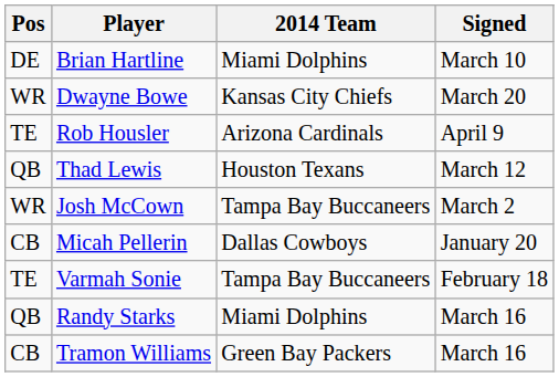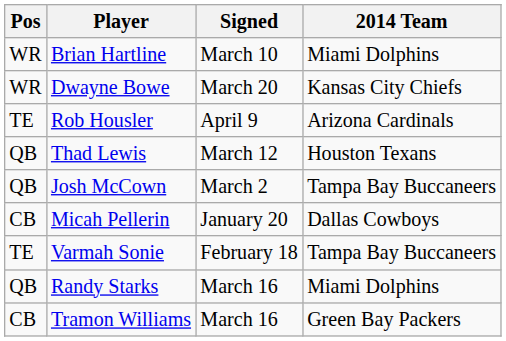 <table class="wikitable" style="font-size: 95%;">
 <tr>
 <th>Pos</th>
 <th>Player</th>
+<th>Signed</th>
 <th>2014 Team</th>
-<th>Signed</th>
 </tr>
 <tr>
-<td>DE</td>
+<td>WR</td>
 <td><a href='#'>Brian Hartline</a></td>
+<td>March 10</td>
 <td>Miami Dolphins</td>
-<td>March 10</td>
 </tr>
 <tr>
 <td>WR</td>
 <td><a href='#'>Dwayne Bowe</a></td>
+<td>March 20</td>
 <td>Kansas City Chiefs</td>
-<td>March 20</td>
 </tr>
 <tr>
 <td>TE</td>
 <td><a href='#'>Rob Housler</a></td>
+<td>April 9</td>
 <td>Arizona Cardinals</td>
-<td>April 9</td>
 </tr>
 <tr>
 <td>QB</td>
 <td><a href='#'>Thad Lewis</a></td>
+<td>March 12</td>
 <td>Houston Texans</td>
-<td>March 12</td>
 </tr>
 <tr>
-<td>WR</td>
+<td>QB</td>
 <td><a href='#'>Josh McCown</a></td>
+<td>March 2</td>
 <td>Tampa Bay Buccaneers</td>
-<td>March 2</td>
 </tr>
 <tr>
 <td>CB</td>
 <td><a href='#'>Micah Pellerin</a></td>
+<td>January 20</td>
 <td>Dallas Cowboys</td>
-<td>January 20</td>
 </tr>
 <tr>
 <td>TE</td>
 <td><a href='#'>Varmah Sonie</a></td>
+<td>February 18</td>
 <td>Tampa Bay Buccaneers</td>
-<td>February 18</td>
 </tr>
 <tr>
 <td>QB</td>
 <td><a href='#'>Randy Starks</a></td>
+<td>March 16</td>
 <td>Miami Dolphins</td>
-<td>March 16</td>
 </tr>
 <tr>
 <td>CB</td>
 <td><a href='#'>Tramon Williams</a></td>
+<td>March 16</td>
 <td>Green Bay Packers</td>
-<td>March 16</td>
 </tr>
 </table>
